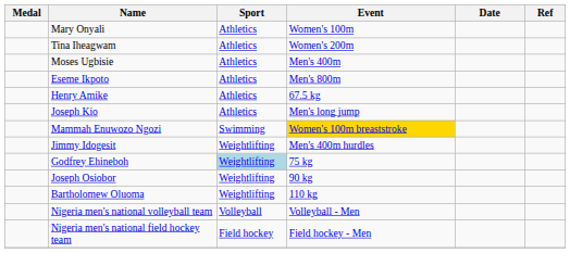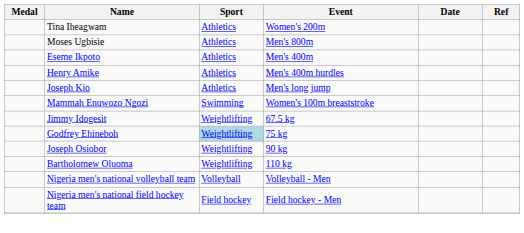 <table class="wikitable sortable" style="font-size:100%">
 <tr>
 <th width="60">Medal</th>
 <th width="250">Name</th>
 <th width="100">Sport</th>
 <th width="250">Event</th>
 <th width="100">Date</th>
 <th width="55">Ref</th>
-</tr>
-<tr>
-<td></td>
-<td>Mary Onyali</td>
-<td><a href='#'>Athletics</a></td>
-<td><a href='#'>Women's 100m</a></td>
-<td></td>
-<td></td>
 </tr>
 <tr>
 <td></td>
 <td>Tina Iheagwam</td>
 <td><a href='#'>Athletics</a></td>
 <td><a href='#'>Women's 200m</a></td>
 <td></td>
 <td></td>
 </tr>
 <tr>
 <td></td>
 <td>Moses Ugbisie</td>
 <td><a href='#'>Athletics</a></td>
-<td><a href='#'>Men's 400m</a></td>
+<td><a href='#'>Men's 800m</a></td>
 <td></td>
 <td></td>
 </tr>
 <tr>
 <td></td>
 <td><a href='#'>Eseme Ikpoto</a></td>
 <td><a href='#'>Athletics</a></td>
-<td><a href='#'>Men's 800m</a></td>
+<td><a href='#'>Men's 400m</a></td>
 <td></td>
 <td></td>
 </tr>
 <tr>
 <td></td>
 <td><a href='#'>Henry Amike</a></td>
 <td><a href='#'>Athletics</a></td>
-<td><a href='#'>67.5 kg</a></td>
+<td><a href='#'>Men's 400m hurdles</a></td>
 <td></td>
 <td></td>
 </tr>
 <tr>
 <td></td>
 <td><a href='#'>Joseph Kio</a></td>
 <td><a href='#'>Athletics</a></td>
 <td><a href='#'>Men's long jump</a></td>
 <td></td>
 <td></td>
 </tr>
 <tr>
 <td></td>
 <td><a href='#'>Mammah Enuwozo Ngozi</a></td>
 <td><a href='#'>Swimming</a></td>
-<td style="background: gold;"><a href='#'>Women's 100m breaststroke</a></td>
+<td><a href='#'>Women's 100m breaststroke</a></td>
 <td></td>
 <td></td>
 </tr>
 <tr>
 <td></td>
 <td><a href='#'>Jimmy Idogesit</a></td>
 <td><a href='#'>Weightlifting</a></td>
-<td><a href='#'>Men's 400m hurdles</a></td>
+<td><a href='#'>67.5 kg</a></td>
 <td></td>
 <td></td>
 </tr>
 <tr>
 <td></td>
 <td><a href='#'>Godfrey Ehineboh</a></td>
 <td style="background: lightblue;"><a href='#'>Weightlifting</a></td>
 <td><a href='#'>75 kg</a></td>
 <td></td>
 <td></td>
 </tr>
 <tr>
 <td></td>
 <td><a href='#'>Joseph Osiobor</a></td>
 <td><a href='#'>Weightlifting</a></td>
 <td><a href='#'>90 kg</a></td>
 <td></td>
 <td></td>
 </tr>
 <tr>
 <td></td>
 <td><a href='#'>Bartholomew Oluoma</a></td>
 <td><a href='#'>Weightlifting</a></td>
 <td><a href='#'>110 kg</a></td>
 <td></td>
 <td></td>
 </tr>
 <tr>
 <td></td>
 <td><a href='#'>Nigeria men's national volleyball team</a></td>
 <td><a href='#'>Volleyball</a></td>
 <td><a href='#'>Volleyball - Men</a></td>
 <td></td>
 <td></td>
 </tr>
 <tr>
 <td></td>
 <td><a href='#'>Nigeria men's national field hockey team</a></td>
 <td><a href='#'>Field hockey</a></td>
 <td><a href='#'>Field hockey - Men</a></td>
 <td></td>
 <td></td>
 </tr>
 <tr>
 </tr>
 </table>
